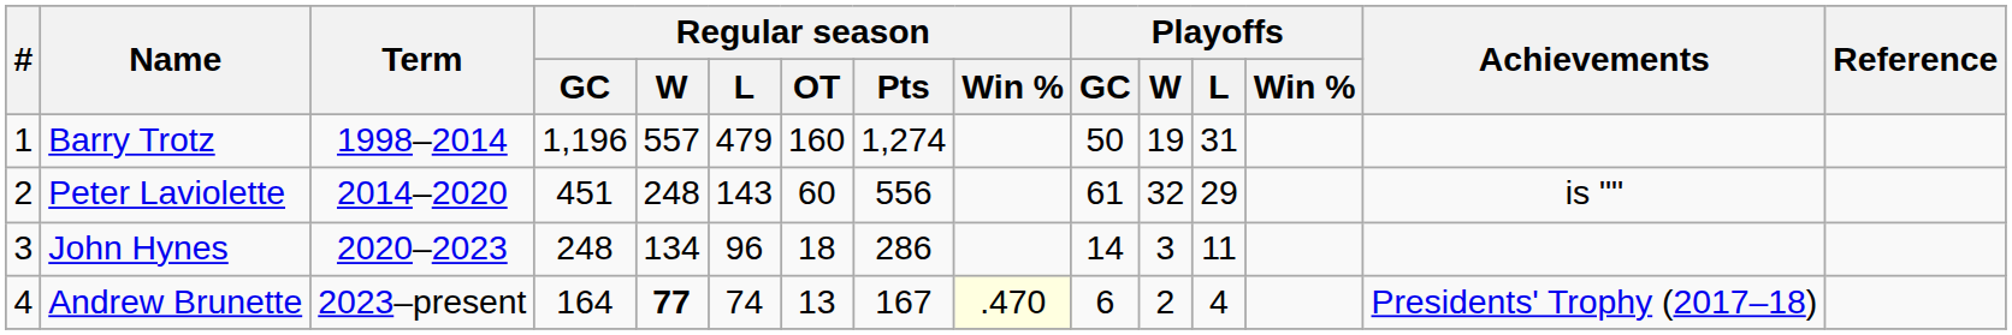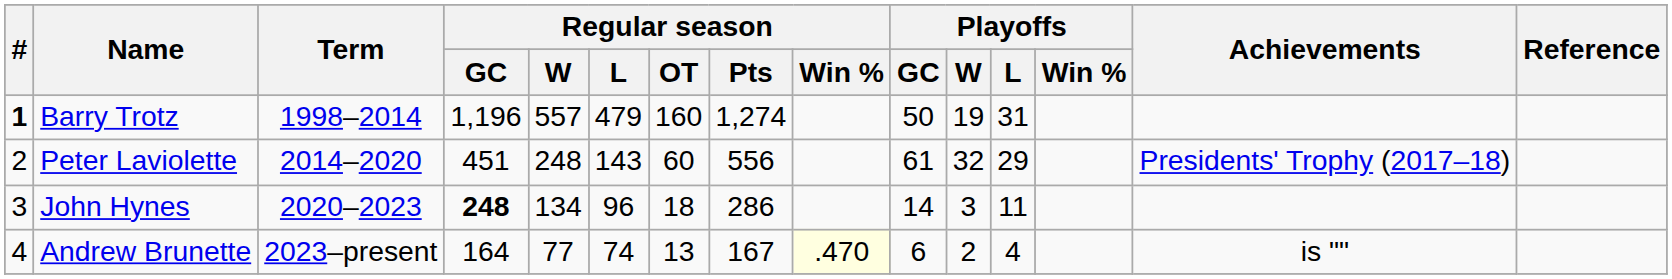 <table class="wikitable" style="text-align:center;">
 <tr>
 <th rowspan="2">#</th>
 <th rowspan="2">Name</th>
 <th rowspan="2">Term</th>
 <th colspan="6">Regular season</th>
 <th colspan="4">Playoffs</th>
 <th rowspan="2">Achievements</th>
 <th rowspan="2">Reference</th>
 </tr>
 <tr>
 <th>GC</th>
 <th>W</th>
 <th>L</th>
 <th>OT</th>
 <th>Pts</th>
 <th>Win %</th>
 <th>GC</th>
 <th>W</th>
 <th>L</th>
 <th>Win %</th>
 </tr>
 <tr>
-<td>1</td>
+<td><strong>1</strong></td>
 <td style="text-align:left;"><a href='#'>Barry Trotz</a></td>
 <td><a href='#'>1998</a>–<a href='#'>2014</a></td>
 <td>1,196</td>
 <td>557</td>
 <td>479</td>
 <td>160</td>
 <td>1,274</td>
 <td></td>
 <td>50</td>
 <td>19</td>
 <td>31</td>
 <td></td>
 <td></td>
 <td></td>
 </tr>
 <tr>
 <td>2</td>
 <td style="text-align:left;"><a href='#'>Peter Laviolette</a></td>
 <td><a href='#'>2014</a>–<a href='#'>2020</a></td>
 <td>451</td>
 <td>248</td>
 <td>143</td>
 <td>60</td>
 <td>556</td>
 <td></td>
 <td>61</td>
 <td>32</td>
 <td>29</td>
 <td></td>
-<td>is ""</td>
+<td><a href='#'>Presidents' Trophy</a> (<a href='#'>2017–18</a>)</td>
 <td></td>
 </tr>
 <tr>
 <td>3</td>
 <td style="text-align:left;"><a href='#'>John Hynes</a></td>
 <td><a href='#'>2020</a>–<a href='#'>2023</a></td>
-<td>248</td>
+<td><strong>248</strong></td>
 <td>134</td>
 <td>96</td>
 <td>18</td>
 <td>286</td>
 <td></td>
 <td>14</td>
 <td>3</td>
 <td>11</td>
 <td></td>
 <td></td>
 <td></td>
 </tr>
 <tr>
 <td>4</td>
 <td style="text-align:left;"><a href='#'>Andrew Brunette</a></td>
 <td><a href='#'>2023</a>–present</td>
 <td>164</td>
-<td><strong>77</strong></td>
+<td>77</td>
 <td>74</td>
 <td>13</td>
 <td>167</td>
 <td style="background: lightyellow;">.470</td>
 <td>6</td>
 <td>2</td>
 <td>4</td>
 <td></td>
-<td><a href='#'>Presidents' Trophy</a> (<a href='#'>2017–18</a>)</td>
+<td>is ""</td>
 <td></td>
 </tr>
 </table>
